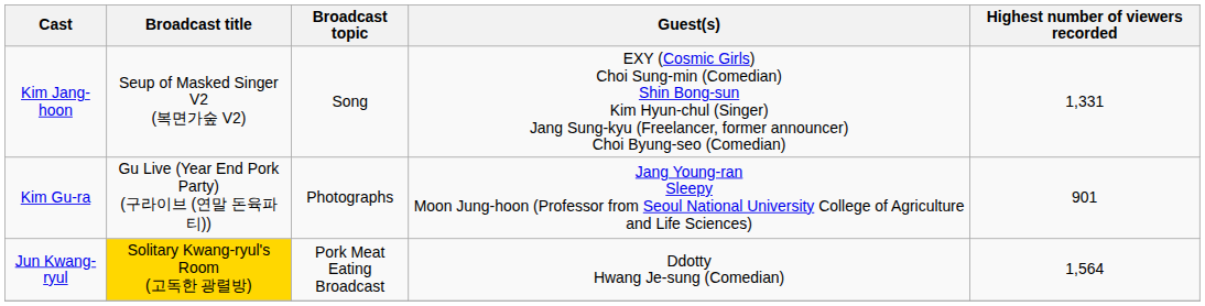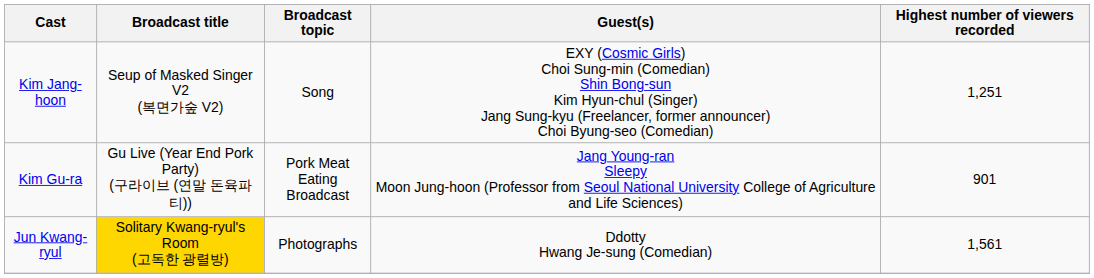 <table class="wikitable" style="text-align:center">
 <tr>
 <th>Cast</th>
 <th>Broadcast title</th>
 <th>Broadcast topic</th>
 <th>Guest(s)</th>
 <th>Highest number of viewers recorded</th>
 </tr>
 <tr>
 <td><a href='#'>Kim Jang-hoon</a></td>
 <td>Seup of Masked Singer V2<br>(복면가숲 V2)</td>
 <td>Song</td>
 <td>EXY (<a href='#'>Cosmic Girls</a>)<br>Choi Sung-min (Comedian)<br><a href='#'>Shin Bong-sun</a><br>Kim Hyun-chul (Singer)<br>Jang Sung-kyu (Freelancer, former announcer)<br>Choi Byung-seo (Comedian)</td>
-<td>1,331</td>
+<td>1,251</td>
 </tr>
 <tr>
 <td><a href='#'>Kim Gu-ra</a></td>
 <td>Gu Live (Year End Pork Party)<br>(구라이브 (연말 돈육파티))</td>
-<td>Photographs</td>
+<td>Pork Meat<br>Eating Broadcast</td>
 <td><a href='#'>Jang Young-ran</a><br><a href='#'>Sleepy</a><br>Moon Jung-hoon (Professor from <a href='#'>Seoul National University</a> College of Agriculture and Life Sciences)</td>
 <td>901</td>
 </tr>
 <tr>
 <td><a href='#'>Jun Kwang-ryul</a></td>
 <td style="background: gold;">Solitary Kwang-ryul's Room<br>(고독한 광렬방)</td>
-<td>Pork Meat<br>Eating Broadcast</td>
+<td>Photographs</td>
 <td>Ddotty<br>Hwang Je-sung (Comedian)</td>
-<td>1,564</td>
+<td>1,561</td>
 </tr>
 <tr>
 </tr>
 </table>
